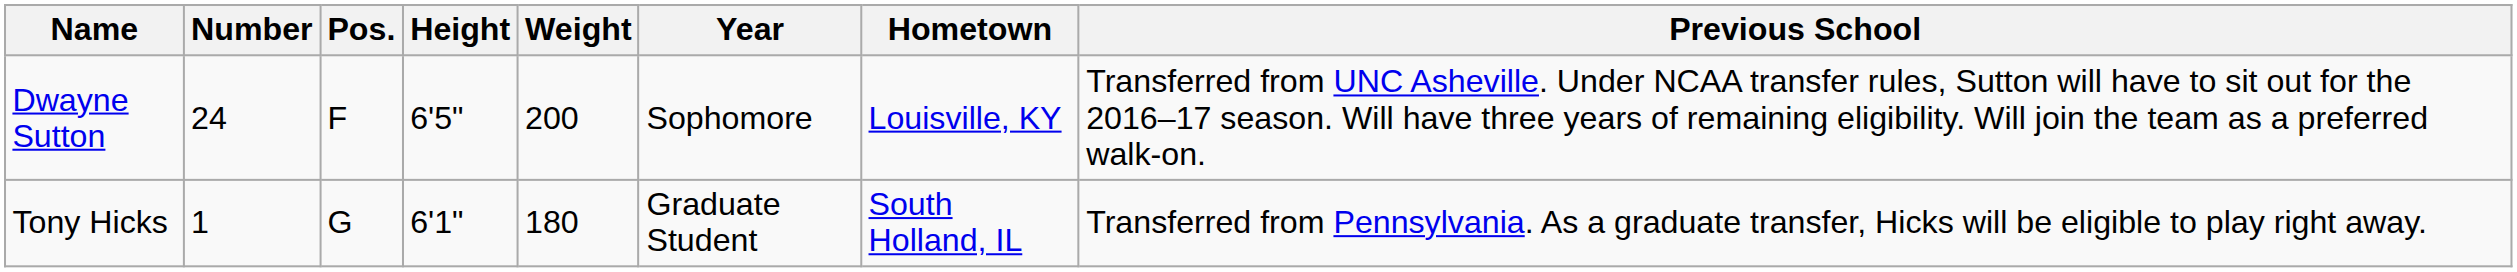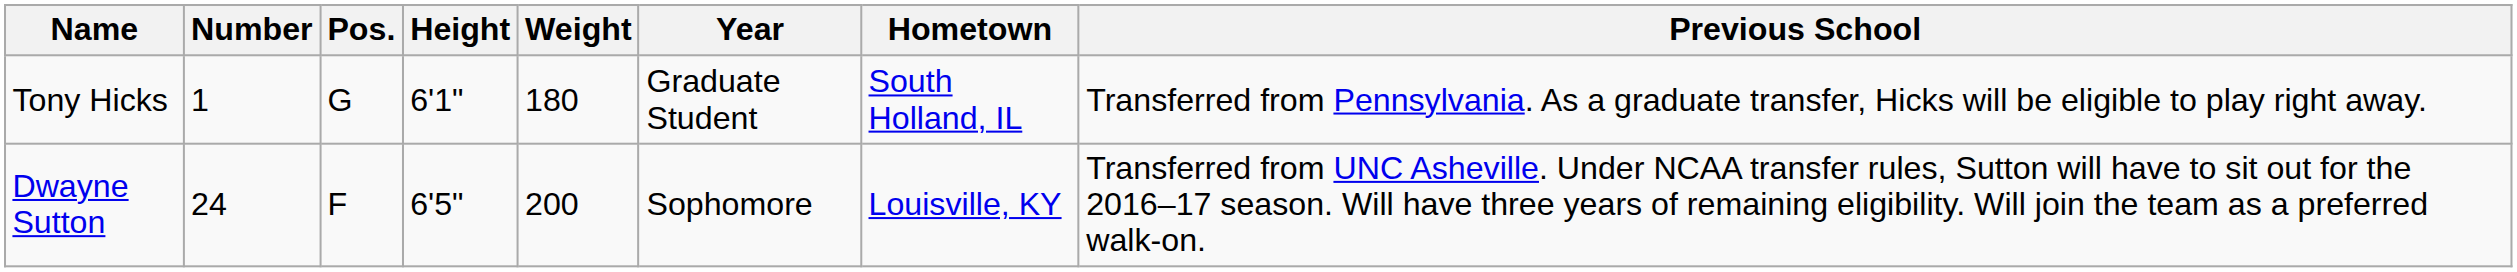 <table class="wikitable sortable" border="1">
 <tr>
 <th>Name</th>
 <th>Number</th>
 <th>Pos.</th>
 <th>Height</th>
 <th>Weight</th>
 <th>Year</th>
 <th>Hometown</th>
 <th class="unsortable">Previous School</th>
 </tr>
 <tr>
+<td>Tony Hicks</td>
+<td>1</td>
+<td>G</td>
+<td>6'1"</td>
+<td>180</td>
+<td>Graduate Student</td>
+<td><a href='#'>South Holland, IL</a></td>
+<td>Transferred from <a href='#'>Pennsylvania</a>. As a graduate transfer, Hicks will be eligible to play right away.</td>
+</tr>
+<tr>
 <td><a href='#'>Dwayne Sutton</a></td>
 <td>24</td>
 <td>F</td>
 <td>6'5"</td>
 <td>200</td>
 <td>Sophomore</td>
 <td><a href='#'>Louisville, KY</a></td>
 <td>Transferred from <a href='#'>UNC Asheville</a>. Under NCAA transfer rules, Sutton will have to sit out for the 2016–17 season. Will have three years of remaining eligibility. Will join the team as a preferred walk-on.</td>
 </tr>
-<tr>
-<td>Tony Hicks</td>
-<td>1</td>
-<td>G</td>
-<td>6'1"</td>
-<td>180</td>
-<td>Graduate Student</td>
-<td><a href='#'>South Holland, IL</a></td>
-<td>Transferred from <a href='#'>Pennsylvania</a>. As a graduate transfer, Hicks will be eligible to play right away.</td>
-</tr>
 </table>
